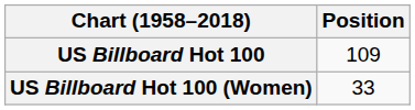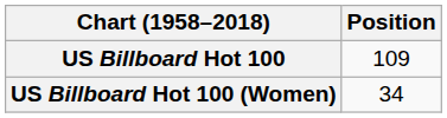 <table class="wikitable plainrowheaders">
 <tr>
 <th scope="col">Chart (1958–2018)</th>
 <th scope="col">Position</th>
 </tr>
 <tr>
 <th scope="row">US <em>Billboard</em> Hot 100</th>
 <td style="text-align:center;">109</td>
 </tr>
 <tr>
 <th scope="row">US <em>Billboard</em> Hot 100 (Women)</th>
-<td style="text-align:center;">33</td>
+<td style="text-align:center;">34</td>
 </tr>
 </table>
